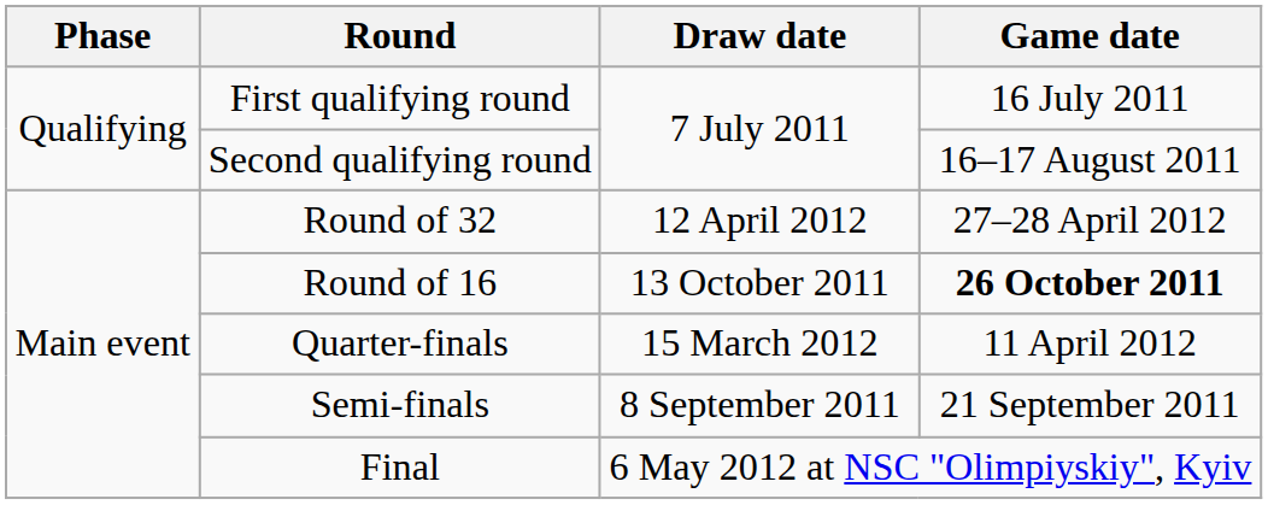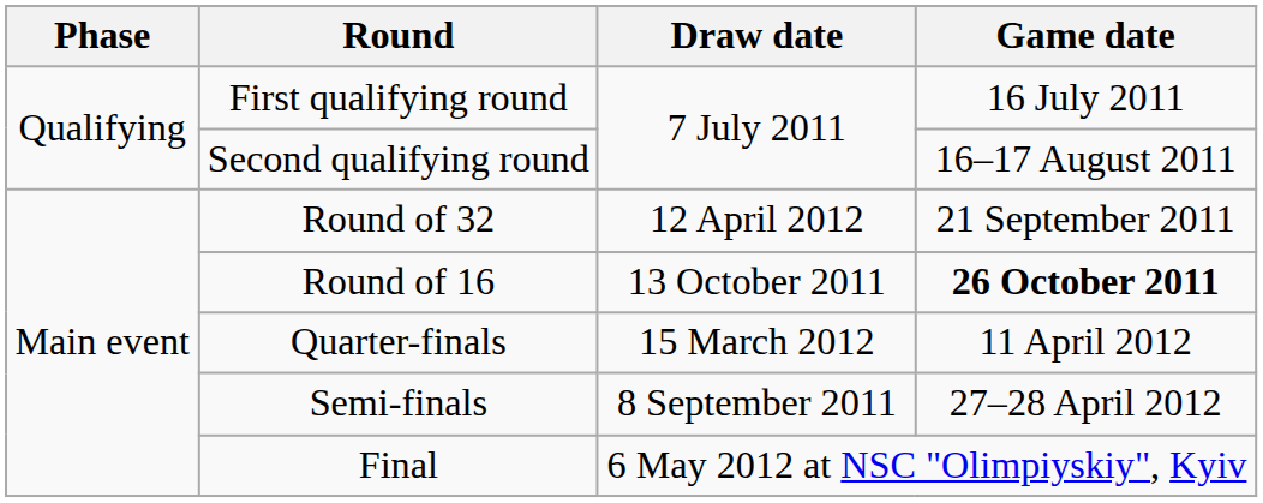 <table class="wikitable" style="text-align:center">
 <tr>
 <th>Phase</th>
 <th>Round</th>
 <th>Draw date</th>
 <th>Game date</th>
 </tr>
 <tr>
 <td rowspan=2>Qualifying</td>
 <td>First qualifying round</td>
 <td rowspan=2>7 July 2011</td>
 <td>16 July 2011</td>
 </tr>
 <tr>
 <td>Second qualifying round</td>
 <td>16–17 August 2011</td>
 </tr>
 <tr>
 <td rowspan=5>Main event</td>
 <td>Round of 32</td>
 <td>12 April 2012</td>
-<td>27–28 April 2012</td>
+<td>21 September 2011</td>
 </tr>
 <tr>
 <td>Round of 16</td>
 <td>13 October 2011</td>
 <td><strong>26 October 2011</strong></td>
 </tr>
 <tr>
 <td>Quarter-finals</td>
 <td>15 March 2012</td>
 <td>11 April 2012</td>
 </tr>
 <tr>
 <td>Semi-finals</td>
 <td>8 September 2011</td>
-<td>21 September 2011</td>
+<td>27–28 April 2012</td>
 </tr>
 <tr>
 <td>Final</td>
 <td colspan="2">6 May 2012 at <a href='#'>NSC "Olimpiyskiy"</a>, <a href='#'>Kyiv</a></td>
 </tr>
 </table>
